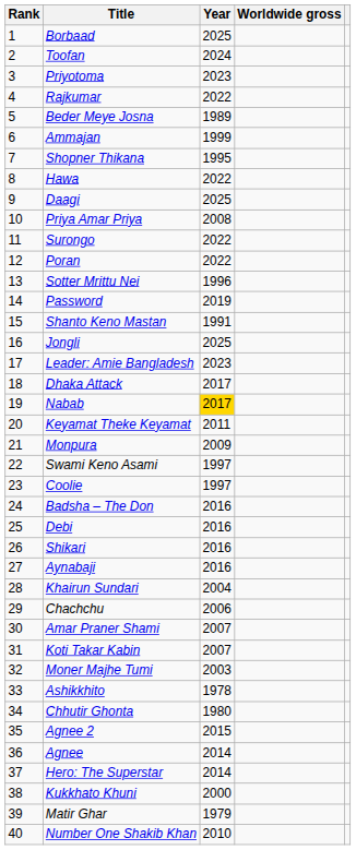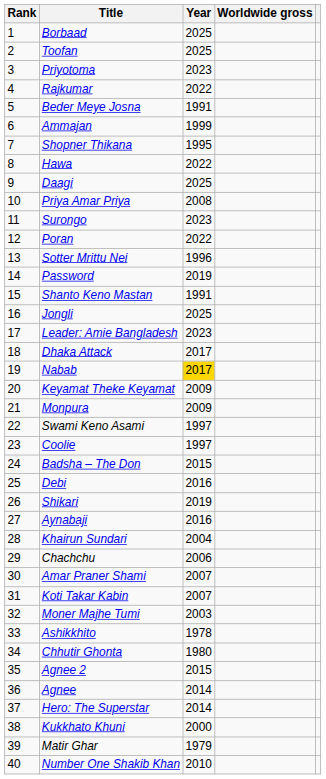 <table class="wikitable sortable plainrowheaders" style="margin:auto; margin:auto;">
 <tr>
 <th scope="col">Rank</th>
 <th scope="col">Title</th>
 <th>Year</th>
 <th scope="col">Worldwide gross</th>
 <th scope="col"></th>
 </tr>
 <tr>
 <td>1</td>
 <td><a href='#'><em>Borbaad</em></a></td>
 <td>2025</td>
 <td></td>
 <td></td>
 </tr>
 <tr>
 <td>2</td>
 <td><em><a href='#'>Toofan</a></em></td>
-<td>2024</td>
+<td>2025</td>
 <td></td>
 <td></td>
 </tr>
 <tr>
 <td>3</td>
 <td><em><a href='#'>Priyotoma</a></em></td>
 <td>2023</td>
 <td></td>
 <td></td>
 </tr>
 <tr>
 <td>4</td>
 <td><a href='#'><em>Rajkumar</em></a></td>
 <td>2022</td>
 <td></td>
 <td></td>
 </tr>
 <tr>
 <td>5</td>
 <td><em><a href='#'>Beder Meye Josna</a></em></td>
-<td>1989</td>
+<td>1991</td>
 <td></td>
 <td></td>
 </tr>
 <tr>
 <td>6</td>
 <td><em><a href='#'>Ammajan</a></em></td>
 <td>1999</td>
 <td></td>
 <td></td>
 </tr>
 <tr>
 <td>7</td>
 <td><em><a href='#'>Shopner Thikana</a></em></td>
 <td>1995</td>
 <td></td>
 <td></td>
 </tr>
 <tr>
 <td>8</td>
 <td><em><a href='#'>Hawa</a></em></td>
 <td>2022</td>
 <td></td>
 <td><br></td>
 </tr>
 <tr>
 <td>9</td>
 <td><em><a href='#'>Daagi</a></em></td>
 <td>2025</td>
 <td></td>
 <td></td>
 </tr>
 <tr>
 <td>10</td>
 <td><em><a href='#'>Priya Amar Priya</a></em></td>
 <td>2008</td>
 <td></td>
 <td></td>
 </tr>
 <tr>
 <td>11</td>
 <td><em><a href='#'>Surongo</a></em></td>
-<td>2022</td>
+<td>2023</td>
 <td></td>
 <td></td>
 </tr>
 <tr>
 <td>12</td>
 <td><em><a href='#'>Poran</a></em></td>
 <td>2022</td>
 <td></td>
 <td></td>
 </tr>
 <tr>
 <td>13</td>
 <td><em><a href='#'>Sotter Mrittu Nei</a></em></td>
 <td>1996</td>
 <td></td>
 <td></td>
 </tr>
 <tr>
 <td>14</td>
 <td><em><a href='#'>Password</a></em></td>
 <td>2019</td>
 <td></td>
 <td></td>
 </tr>
 <tr>
 <td>15</td>
 <td><em><a href='#'>Shanto Keno Mastan</a></em></td>
 <td>1991</td>
 <td></td>
 <td></td>
 </tr>
 <tr>
 <td>16</td>
 <td><em><a href='#'>Jongli</a></em></td>
 <td>2025</td>
 <td></td>
 <td></td>
 </tr>
 <tr>
 <td>17</td>
 <td><em><a href='#'>Leader: Amie Bangladesh</a></em></td>
 <td>2023</td>
 <td></td>
 <td></td>
 </tr>
 <tr>
 <td>18</td>
 <td><em><a href='#'>Dhaka Attack</a></em></td>
 <td>2017</td>
 <td></td>
 <td></td>
 </tr>
 <tr>
 <td>19</td>
 <td><em><a href='#'>Nabab</a></em></td>
 <td style="background: gold;">2017</td>
 <td></td>
 <td></td>
 </tr>
 <tr>
 <td>20</td>
 <td><em><a href='#'>Keyamat Theke Keyamat</a></em></td>
-<td>2011</td>
+<td>2009</td>
 <td></td>
 <td></td>
 </tr>
 <tr>
 <td>21</td>
 <td><em><a href='#'>Monpura</a></em></td>
 <td>2009</td>
 <td></td>
 <td></td>
 </tr>
 <tr>
 <td>22</td>
 <td><em>Swami Keno Asami</em></td>
 <td>1997</td>
 <td></td>
 <td></td>
 </tr>
 <tr>
 <td>23</td>
 <td><em><a href='#'>Coolie</a></em></td>
 <td>1997</td>
 <td></td>
 <td></td>
 </tr>
 <tr>
 <td>24</td>
 <td><em><a href='#'>Badsha – The Don</a></em></td>
-<td>2016</td>
+<td>2015</td>
 <td></td>
 <td></td>
 </tr>
 <tr>
 <td>25</td>
 <td><em><a href='#'>Debi</a></em></td>
 <td>2016</td>
 <td></td>
 <td></td>
 </tr>
 <tr>
 <td>26</td>
 <td><em><a href='#'>Shikari</a></em></td>
-<td>2016</td>
+<td>2019</td>
 <td></td>
 <td></td>
 </tr>
 <tr>
 <td>27</td>
 <td><em><a href='#'>Aynabaji</a></em></td>
 <td>2016</td>
 <td></td>
 <td></td>
 </tr>
 <tr>
 <td>28</td>
 <td><em><a href='#'>Khairun Sundari</a></em></td>
 <td>2004</td>
 <td></td>
 <td></td>
 </tr>
 <tr>
 <td>29</td>
 <td><em>Chachchu</em></td>
 <td>2006</td>
 <td></td>
 <td></td>
 </tr>
 <tr>
 <td>30</td>
 <td><em><a href='#'>Amar Praner Shami</a></em></td>
 <td>2007</td>
 <td></td>
 <td></td>
 </tr>
 <tr>
 <td>31</td>
 <td><em><a href='#'>Koti Takar Kabin</a></em></td>
 <td>2007</td>
 <td></td>
 <td></td>
 </tr>
 <tr>
 <td>32</td>
 <td><em><a href='#'>Moner Majhe Tumi</a></em></td>
 <td>2003</td>
 <td></td>
 <td></td>
 </tr>
 <tr>
 <td>33</td>
 <td><em><a href='#'>Ashikkhito</a></em></td>
 <td>1978</td>
 <td></td>
 <td></td>
 </tr>
 <tr>
 <td>34</td>
 <td><em><a href='#'>Chhutir Ghonta</a></em></td>
 <td>1980</td>
 <td></td>
 <td></td>
 </tr>
 <tr>
 <td>35</td>
 <td><em><a href='#'>Agnee 2</a></em></td>
 <td>2015</td>
 <td></td>
 <td></td>
 </tr>
 <tr>
 <td>36</td>
 <td><a href='#'><em>Agnee</em></a></td>
 <td>2014</td>
 <td></td>
 <td></td>
 </tr>
 <tr>
 <td>37</td>
 <td><em><a href='#'>Hero: The Superstar</a></em></td>
 <td>2014</td>
 <td></td>
 <td></td>
 </tr>
 <tr>
 <td>38</td>
 <td><em><a href='#'>Kukkhato Khuni</a></em></td>
 <td>2000</td>
 <td></td>
 <td></td>
 </tr>
 <tr>
 <td>39</td>
 <td><em>Matir Ghar</em></td>
 <td>1979</td>
 <td></td>
 <td></td>
 </tr>
 <tr>
 <td>40</td>
 <td><em><a href='#'>Number One Shakib Khan</a></em></td>
 <td>2010</td>
 <td></td>
 <td></td>
 </tr>
 </table>
